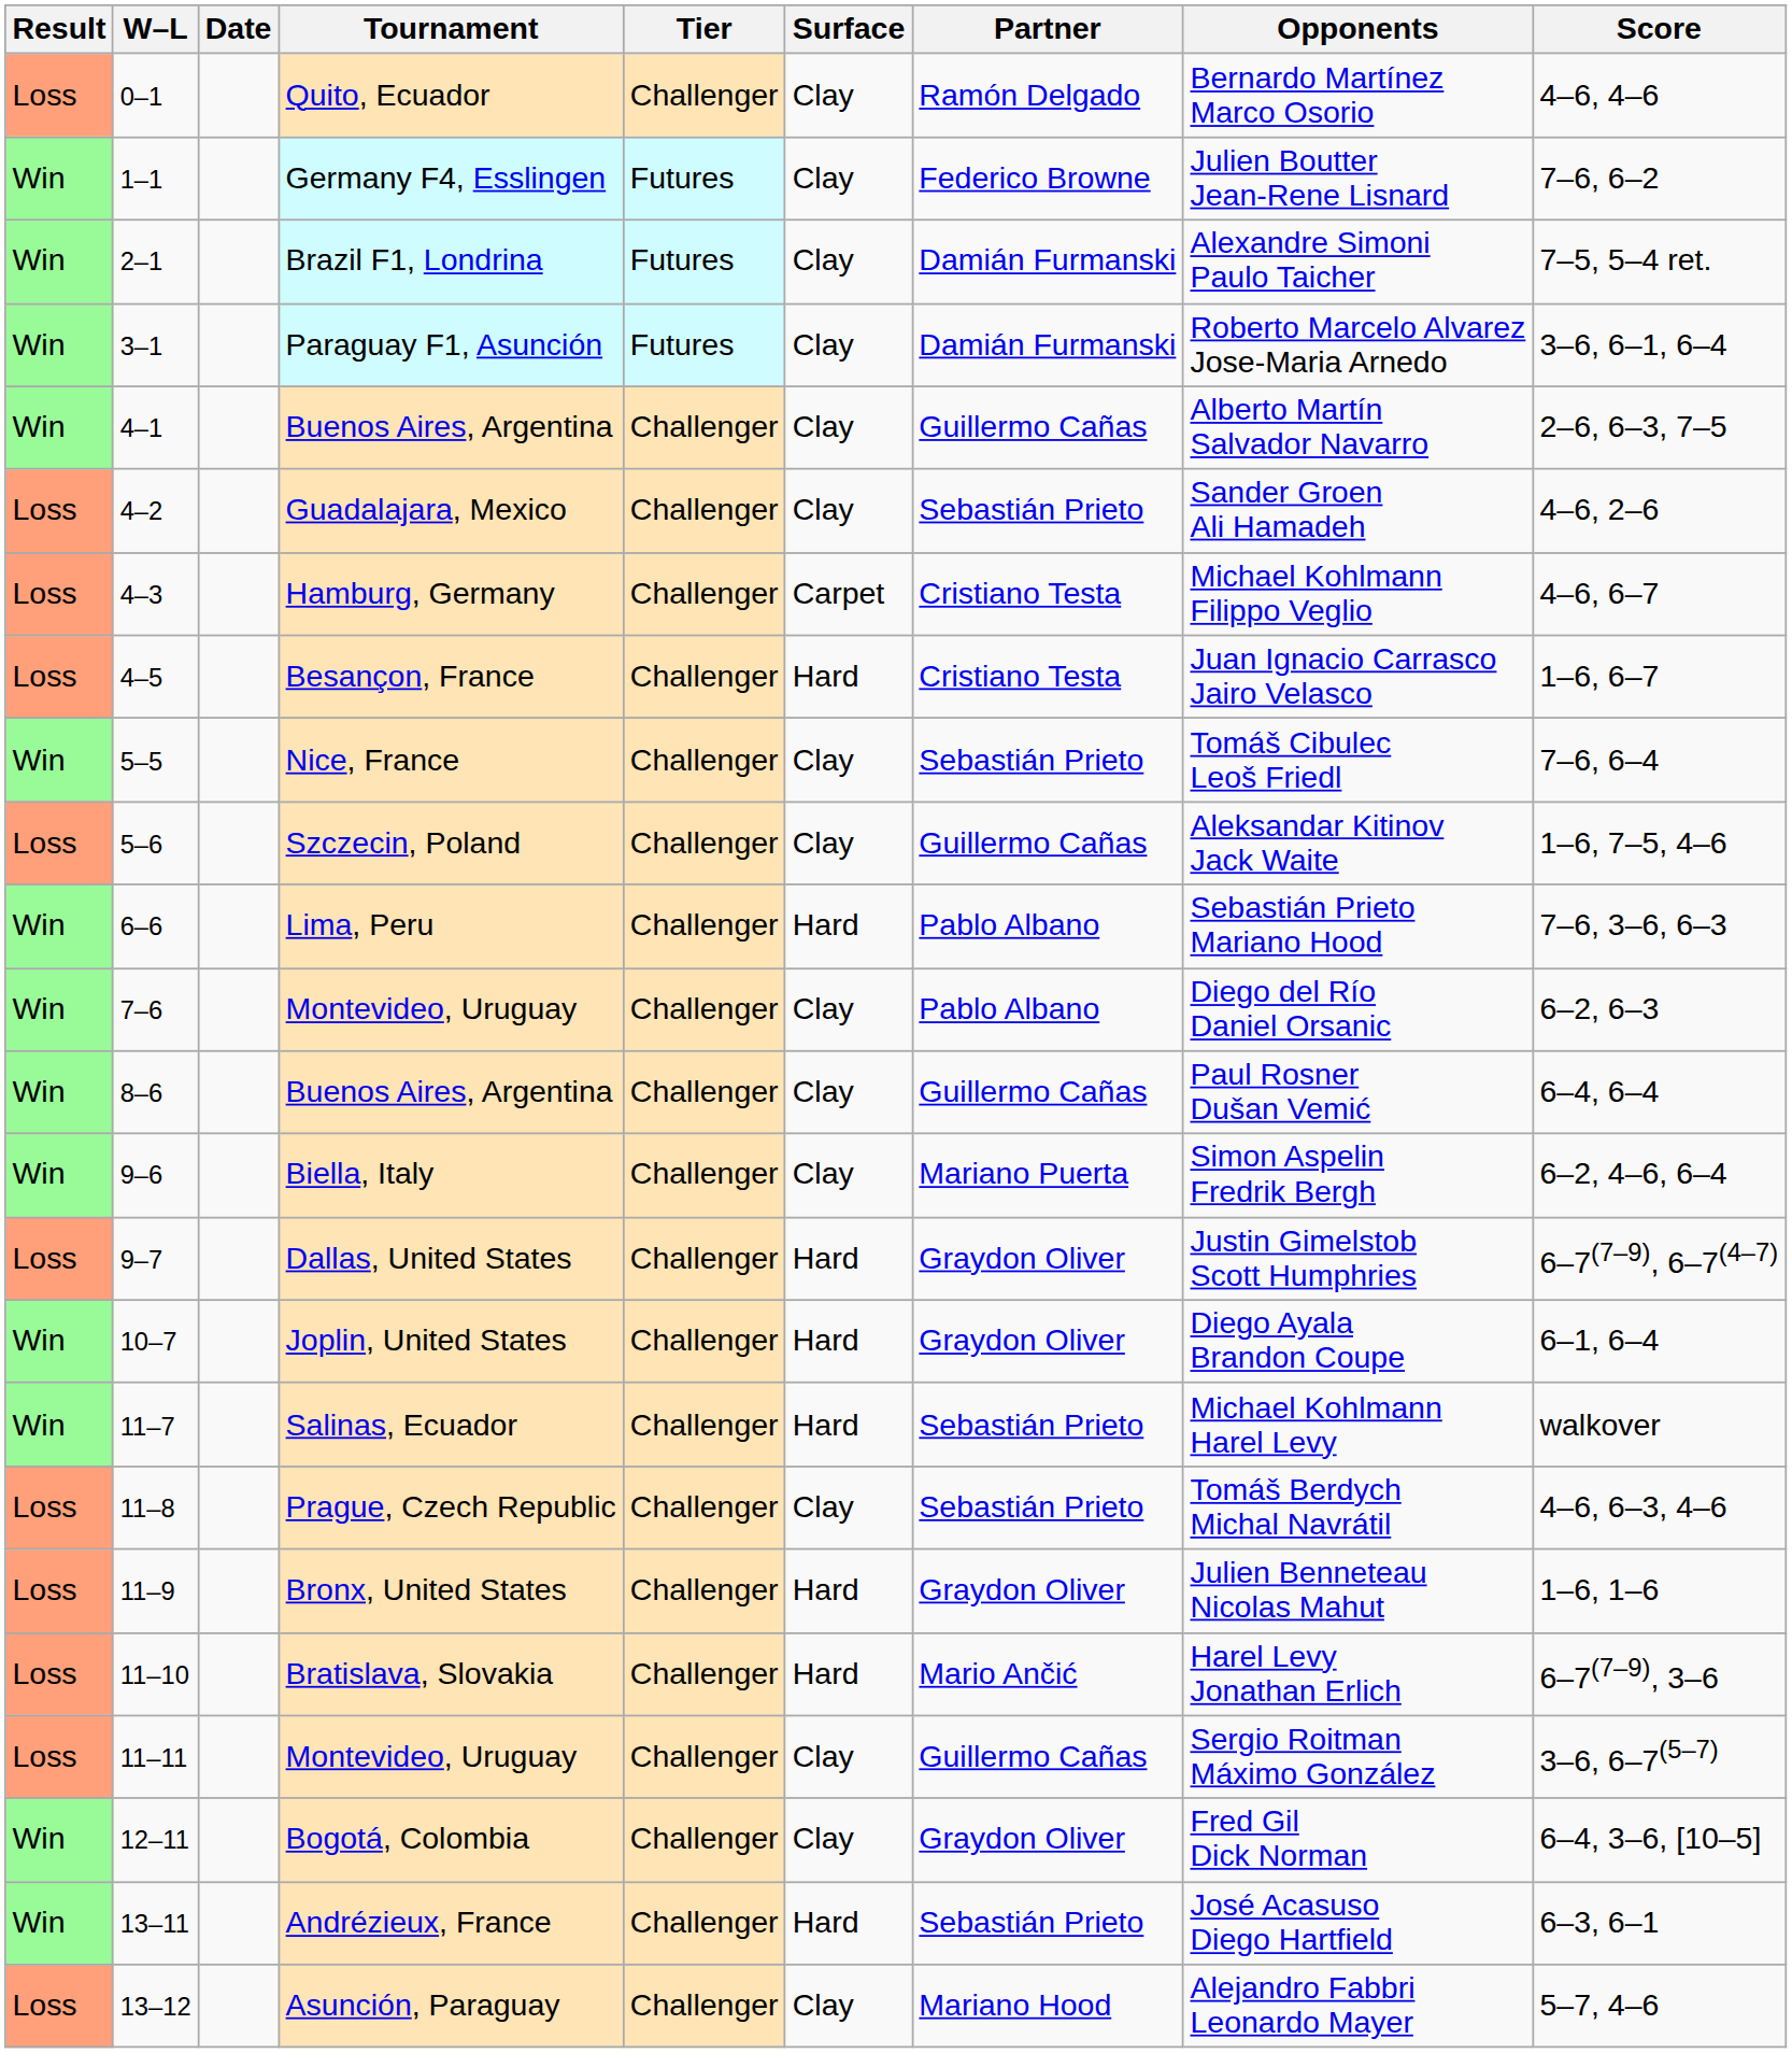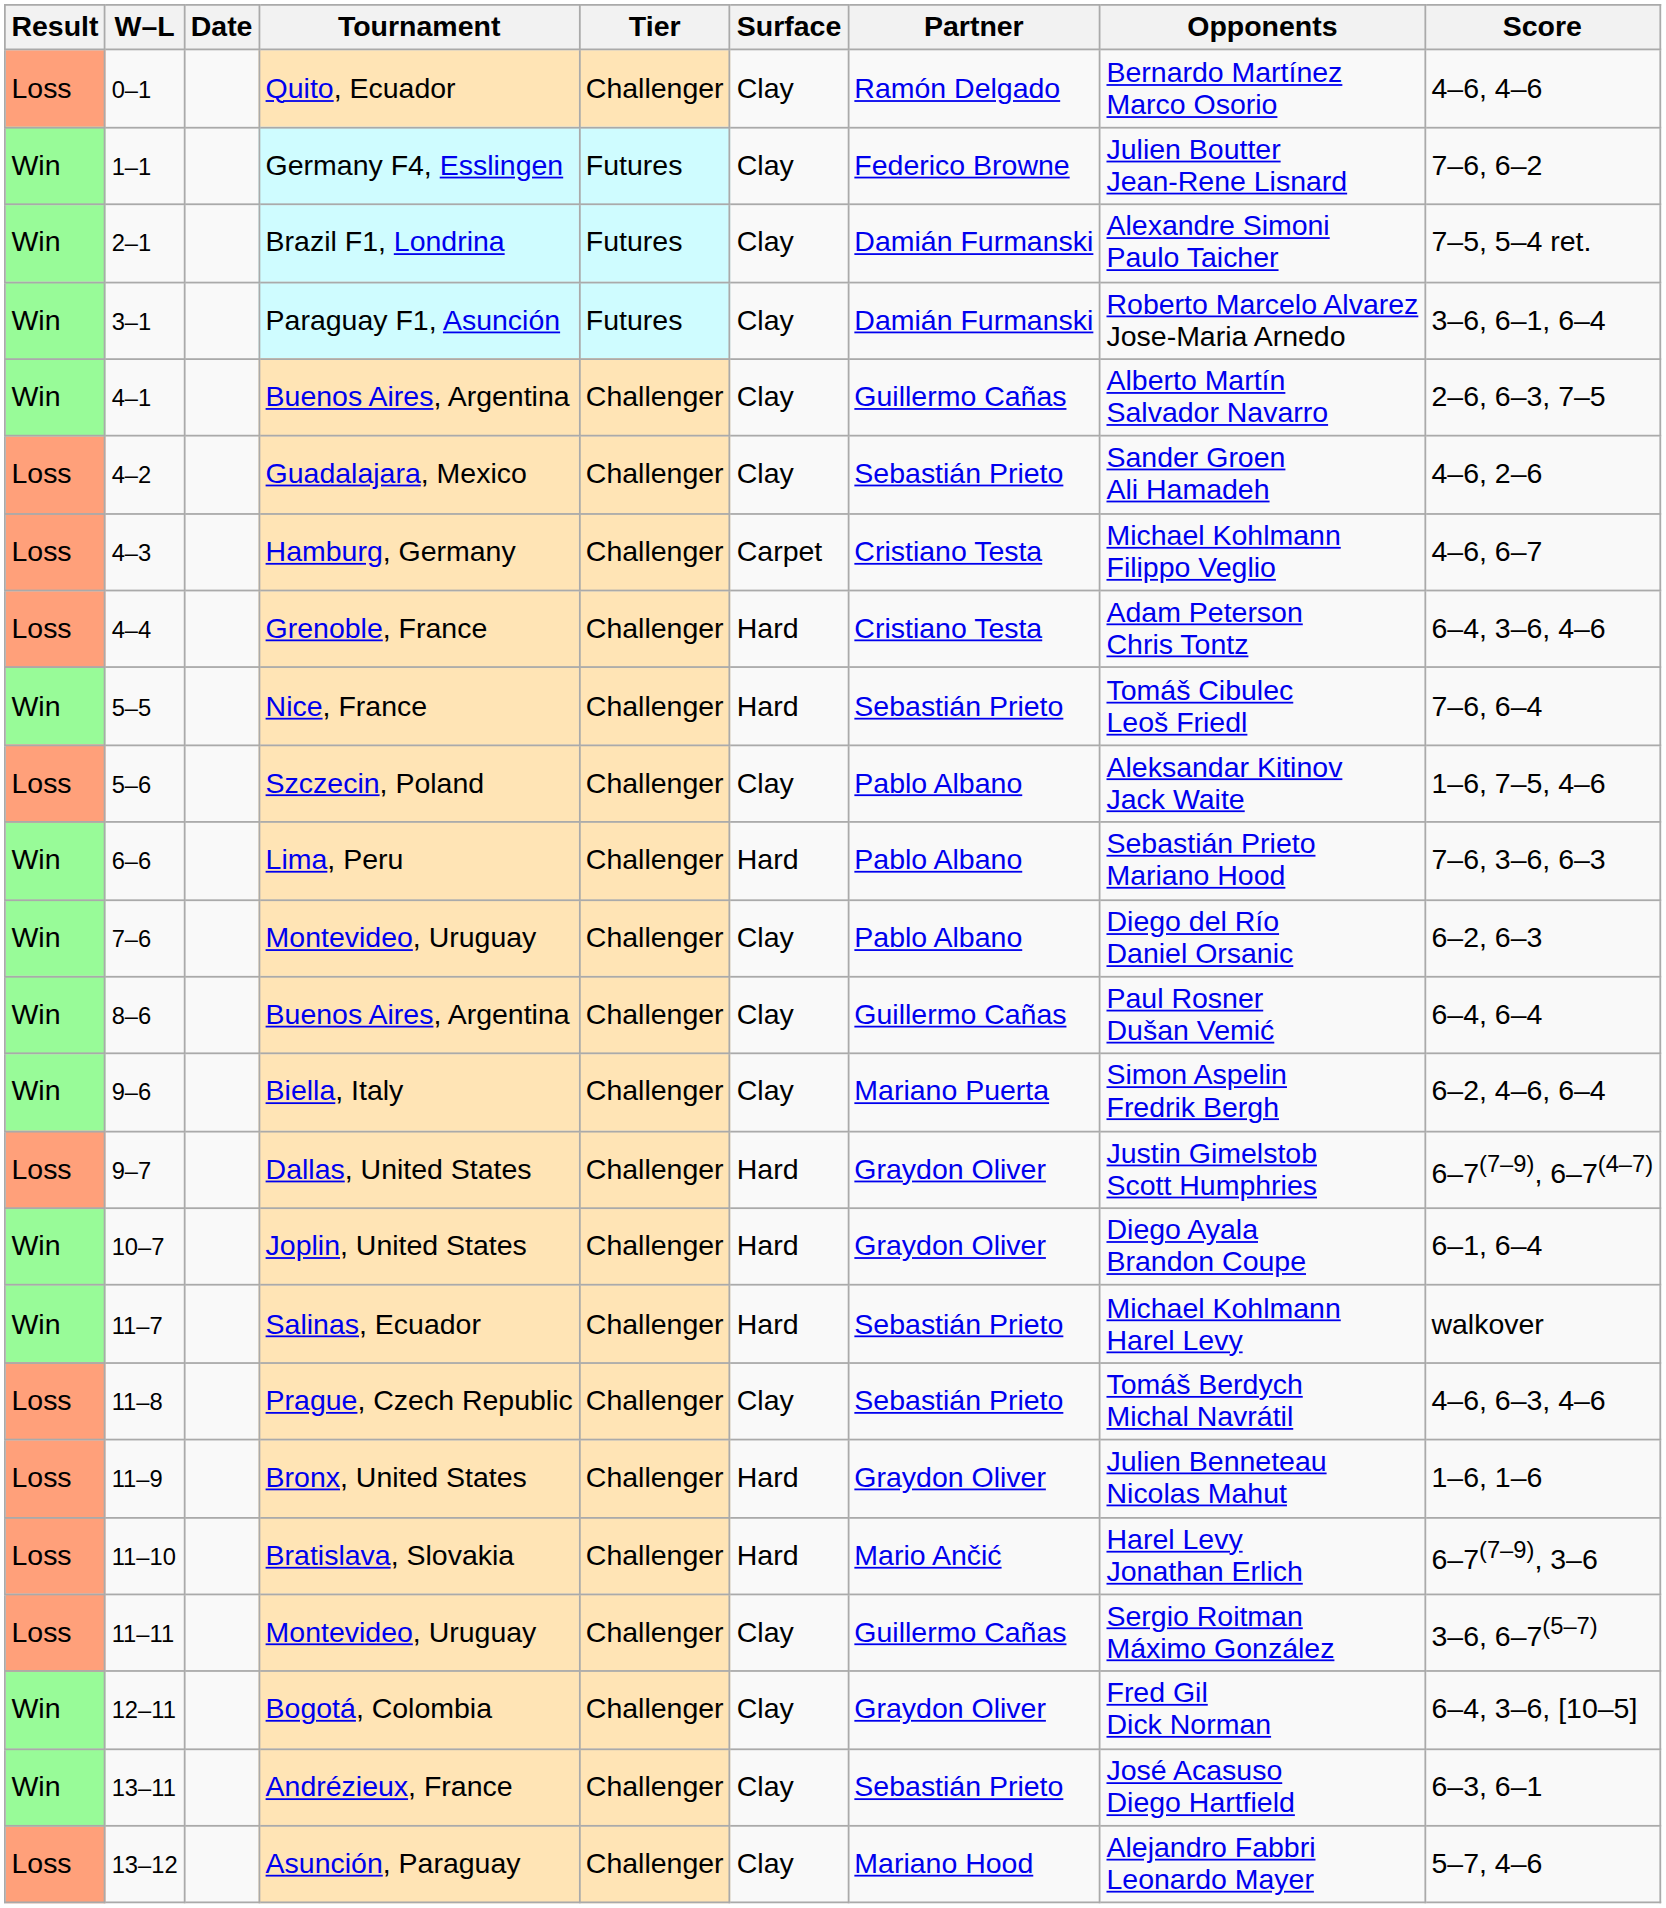 <table class="sortable wikitable">
 <tr>
 <th>Result</th>
 <th class="unsortable">W–L</th>
 <th>Date</th>
 <th>Tournament</th>
 <th>Tier</th>
 <th>Surface</th>
 <th>Partner</th>
 <th>Opponents</th>
 <th class="unsortable">Score</th>
 </tr>
 <tr>
 <td style="background:#ffa07a;">Loss</td>
 <td><small>0–1</small></td>
 <td></td>
 <td style="background:moccasin;"><a href='#'>Quito</a>, Ecuador</td>
 <td style="background:moccasin;">Challenger</td>
 <td>Clay</td>
 <td> <a href='#'>Ramón Delgado</a></td>
 <td> <a href='#'>Bernardo Martínez</a> <br>  <a href='#'>Marco Osorio</a></td>
 <td>4–6, 4–6</td>
 </tr>
 <tr>
 <td style="background:#98fb98;">Win</td>
 <td><small>1–1</small></td>
 <td></td>
 <td style="background:#cffcff;">Germany F4, <a href='#'>Esslingen</a></td>
 <td style="background:#cffcff;">Futures</td>
 <td>Clay</td>
 <td> <a href='#'>Federico Browne</a></td>
 <td> <a href='#'>Julien Boutter</a> <br>  <a href='#'>Jean-Rene Lisnard</a></td>
 <td>7–6, 6–2</td>
 </tr>
 <tr>
 <td style="background:#98fb98;">Win</td>
 <td><small>2–1</small></td>
 <td></td>
 <td style="background:#cffcff;">Brazil F1, <a href='#'>Londrina</a></td>
 <td style="background:#cffcff;">Futures</td>
 <td>Clay</td>
 <td> <a href='#'>Damián Furmanski</a></td>
 <td> <a href='#'>Alexandre Simoni</a> <br>  <a href='#'>Paulo Taicher</a></td>
 <td>7–5, 5–4 ret.</td>
 </tr>
 <tr>
 <td style="background:#98fb98;">Win</td>
 <td><small>3–1</small></td>
 <td></td>
 <td style="background:#cffcff;">Paraguay F1, <a href='#'>Asunción</a></td>
 <td style="background:#cffcff;">Futures</td>
 <td>Clay</td>
 <td> <a href='#'>Damián Furmanski</a></td>
 <td> <a href='#'>Roberto Marcelo Alvarez</a> <br>  Jose-Maria Arnedo</td>
 <td>3–6, 6–1, 6–4</td>
 </tr>
 <tr>
 <td style="background:#98fb98;">Win</td>
 <td><small>4–1</small></td>
 <td></td>
 <td style="background:moccasin;"><a href='#'>Buenos Aires</a>, Argentina</td>
 <td style="background:moccasin;">Challenger</td>
 <td>Clay</td>
 <td> <a href='#'>Guillermo Cañas</a></td>
 <td> <a href='#'>Alberto Martín</a> <br>  <a href='#'>Salvador Navarro</a></td>
 <td>2–6, 6–3, 7–5</td>
 </tr>
 <tr>
 <td style="background:#ffa07a;">Loss</td>
 <td><small>4–2</small></td>
 <td></td>
 <td style="background:moccasin;"><a href='#'>Guadalajara</a>, Mexico</td>
 <td style="background:moccasin;">Challenger</td>
 <td>Clay</td>
 <td> <a href='#'>Sebastián Prieto</a></td>
 <td> <a href='#'>Sander Groen</a> <br>  <a href='#'>Ali Hamadeh</a></td>
 <td>4–6, 2–6</td>
 </tr>
 <tr>
 <td style="background:#ffa07a;">Loss</td>
 <td><small>4–3</small></td>
 <td></td>
 <td style="background:moccasin;"><a href='#'>Hamburg</a>, Germany</td>
 <td style="background:moccasin;">Challenger</td>
 <td>Carpet</td>
 <td> <a href='#'>Cristiano Testa</a></td>
 <td> <a href='#'>Michael Kohlmann</a> <br>  <a href='#'>Filippo Veglio</a></td>
 <td>4–6, 6–7</td>
 </tr>
 <tr>
 <td style="background:#ffa07a;">Loss</td>
-<td><small>4–5</small></td>
+<td><small>4–4</small></td>
 <td></td>
-<td style="background:moccasin;"><a href='#'>Besançon</a>, France</td>
+<td style="background:moccasin;"><a href='#'>Grenoble</a>, France</td>
 <td style="background:moccasin;">Challenger</td>
 <td>Hard</td>
 <td> <a href='#'>Cristiano Testa</a></td>
-<td> <a href='#'>Juan Ignacio Carrasco</a> <br>  <a href='#'>Jairo Velasco</a></td>
-<td>1–6, 6–7</td>
+<td> <a href='#'>Adam Peterson</a> <br>  <a href='#'>Chris Tontz</a></td>
+<td>6–4, 3–6, 4–6</td>
 </tr>
 <tr>
 <td style="background:#98fb98;">Win</td>
 <td><small>5–5</small></td>
 <td></td>
 <td style="background:moccasin;"><a href='#'>Nice</a>, France</td>
 <td style="background:moccasin;">Challenger</td>
-<td>Clay</td>
+<td>Hard</td>
 <td> <a href='#'>Sebastián Prieto</a></td>
 <td> <a href='#'>Tomáš Cibulec</a> <br>  <a href='#'>Leoš Friedl</a></td>
 <td>7–6, 6–4</td>
 </tr>
 <tr>
 <td style="background:#ffa07a;">Loss</td>
 <td><small>5–6</small></td>
 <td></td>
 <td style="background:moccasin;"><a href='#'>Szczecin</a>, Poland</td>
 <td style="background:moccasin;">Challenger</td>
 <td>Clay</td>
-<td> <a href='#'>Guillermo Cañas</a></td>
+<td> <a href='#'>Pablo Albano</a></td>
 <td> <a href='#'>Aleksandar Kitinov</a> <br>  <a href='#'>Jack Waite</a></td>
 <td>1–6, 7–5, 4–6</td>
 </tr>
 <tr>
 <td style="background:#98fb98;">Win</td>
 <td><small>6–6</small></td>
 <td></td>
 <td style="background:moccasin;"><a href='#'>Lima</a>, Peru</td>
 <td style="background:moccasin;">Challenger</td>
 <td>Hard</td>
 <td> <a href='#'>Pablo Albano</a></td>
 <td> <a href='#'>Sebastián Prieto</a> <br>  <a href='#'>Mariano Hood</a></td>
 <td>7–6, 3–6, 6–3</td>
 </tr>
 <tr>
 <td style="background:#98fb98;">Win</td>
 <td><small>7–6</small></td>
 <td></td>
 <td style="background:moccasin;"><a href='#'>Montevideo</a>, Uruguay</td>
 <td style="background:moccasin;">Challenger</td>
 <td>Clay</td>
 <td> <a href='#'>Pablo Albano</a></td>
 <td> <a href='#'>Diego del Río</a> <br>  <a href='#'>Daniel Orsanic</a></td>
 <td>6–2, 6–3</td>
 </tr>
 <tr>
 <td style="background:#98fb98;">Win</td>
 <td><small>8–6</small></td>
 <td></td>
 <td style="background:moccasin;"><a href='#'>Buenos Aires</a>, Argentina</td>
 <td style="background:moccasin;">Challenger</td>
 <td>Clay</td>
 <td> <a href='#'>Guillermo Cañas</a></td>
 <td> <a href='#'>Paul Rosner</a> <br>  <a href='#'>Dušan Vemić</a></td>
 <td>6–4, 6–4</td>
 </tr>
 <tr>
 <td style="background:#98fb98;">Win</td>
 <td><small>9–6</small></td>
 <td></td>
 <td style="background:moccasin;"><a href='#'>Biella</a>, Italy</td>
 <td style="background:moccasin;">Challenger</td>
 <td>Clay</td>
 <td> <a href='#'>Mariano Puerta</a></td>
 <td> <a href='#'>Simon Aspelin</a> <br>  <a href='#'>Fredrik Bergh</a></td>
 <td>6–2, 4–6, 6–4</td>
 </tr>
 <tr>
 <td style="background:#ffa07a;">Loss</td>
 <td><small>9–7</small></td>
 <td></td>
 <td style="background:moccasin;"><a href='#'>Dallas</a>, United States</td>
 <td style="background:moccasin;">Challenger</td>
 <td>Hard</td>
 <td> <a href='#'>Graydon Oliver</a></td>
 <td> <a href='#'>Justin Gimelstob</a> <br>  <a href='#'>Scott Humphries</a></td>
 <td>6–7<sup>(7–9)</sup>, 6–7<sup>(4–7)</sup></td>
 </tr>
 <tr>
 <td style="background:#98fb98;">Win</td>
 <td><small>10–7</small></td>
 <td></td>
 <td style="background:moccasin;"><a href='#'>Joplin</a>, United States</td>
 <td style="background:moccasin;">Challenger</td>
 <td>Hard</td>
 <td> <a href='#'>Graydon Oliver</a></td>
 <td> <a href='#'>Diego Ayala</a> <br>  <a href='#'>Brandon Coupe</a></td>
 <td>6–1, 6–4</td>
 </tr>
 <tr>
 <td style="background:#98fb98;">Win</td>
 <td><small>11–7</small></td>
 <td></td>
 <td style="background:moccasin;"><a href='#'>Salinas</a>, Ecuador</td>
 <td style="background:moccasin;">Challenger</td>
 <td>Hard</td>
 <td> <a href='#'>Sebastián Prieto</a></td>
 <td> <a href='#'>Michael Kohlmann</a> <br>  <a href='#'>Harel Levy</a></td>
 <td>walkover</td>
 </tr>
 <tr>
 <td style="background:#ffa07a;">Loss</td>
 <td><small>11–8</small></td>
 <td></td>
 <td style="background:moccasin;"><a href='#'>Prague</a>, Czech Republic</td>
 <td style="background:moccasin;">Challenger</td>
 <td>Clay</td>
 <td> <a href='#'>Sebastián Prieto</a></td>
 <td> <a href='#'>Tomáš Berdych</a> <br>  <a href='#'>Michal Navrátil</a></td>
 <td>4–6, 6–3, 4–6</td>
 </tr>
 <tr>
 <td style="background:#ffa07a;">Loss</td>
 <td><small>11–9</small></td>
 <td></td>
 <td style="background:moccasin;"><a href='#'>Bronx</a>, United States</td>
 <td style="background:moccasin;">Challenger</td>
 <td>Hard</td>
 <td> <a href='#'>Graydon Oliver</a></td>
 <td> <a href='#'>Julien Benneteau</a> <br>  <a href='#'>Nicolas Mahut</a></td>
 <td>1–6, 1–6</td>
 </tr>
 <tr>
 <td style="background:#ffa07a;">Loss</td>
 <td><small>11–10</small></td>
 <td></td>
 <td style="background:moccasin;"><a href='#'>Bratislava</a>, Slovakia</td>
 <td style="background:moccasin;">Challenger</td>
 <td>Hard</td>
 <td> <a href='#'>Mario Ančić</a></td>
 <td> <a href='#'>Harel Levy</a> <br>  <a href='#'>Jonathan Erlich</a></td>
 <td>6–7<sup>(7–9)</sup>, 3–6</td>
 </tr>
 <tr>
 <td style="background:#ffa07a;">Loss</td>
 <td><small>11–11</small></td>
 <td></td>
 <td style="background:moccasin;"><a href='#'>Montevideo</a>, Uruguay</td>
 <td style="background:moccasin;">Challenger</td>
 <td>Clay</td>
 <td> <a href='#'>Guillermo Cañas</a></td>
 <td> <a href='#'>Sergio Roitman</a> <br>  <a href='#'>Máximo González</a></td>
 <td>3–6, 6–7<sup>(5–7)</sup></td>
 </tr>
 <tr>
 <td style="background:#98fb98;">Win</td>
 <td><small>12–11</small></td>
 <td></td>
 <td style="background:moccasin;"><a href='#'>Bogotá</a>, Colombia</td>
 <td style="background:moccasin;">Challenger</td>
 <td>Clay</td>
 <td> <a href='#'>Graydon Oliver</a></td>
 <td> <a href='#'>Fred Gil</a> <br>  <a href='#'>Dick Norman</a></td>
 <td>6–4, 3–6, [10–5]</td>
 </tr>
 <tr>
 <td style="background:#98fb98;">Win</td>
 <td><small>13–11</small></td>
 <td></td>
 <td style="background:moccasin;"><a href='#'>Andrézieux</a>, France</td>
 <td style="background:moccasin;">Challenger</td>
-<td>Hard</td>
+<td>Clay</td>
 <td> <a href='#'>Sebastián Prieto</a></td>
 <td> <a href='#'>José Acasuso</a> <br>  <a href='#'>Diego Hartfield</a></td>
 <td>6–3, 6–1</td>
 </tr>
 <tr>
 <td style="background:#ffa07a;">Loss</td>
 <td><small>13–12</small></td>
 <td></td>
 <td style="background:moccasin;"><a href='#'>Asunción</a>, Paraguay</td>
 <td style="background:moccasin;">Challenger</td>
 <td>Clay</td>
 <td> <a href='#'>Mariano Hood</a></td>
 <td> <a href='#'>Alejandro Fabbri</a> <br>  <a href='#'>Leonardo Mayer</a></td>
 <td>5–7, 4–6</td>
 </tr>
 </table>
